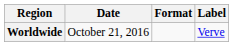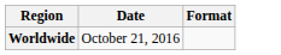 <table class="wikitable plainrowheaders">
 <tr>
 <th>Region</th>
 <th>Date</th>
 <th>Format</th>
-<th>Label</th>
 </tr>
 <tr>
 <th scope="row">Worldwide</th>
 <td>October 21, 2016</td>
 <td></td>
-<td><a href='#'>Verve</a></td>
 </tr>
 </table>
